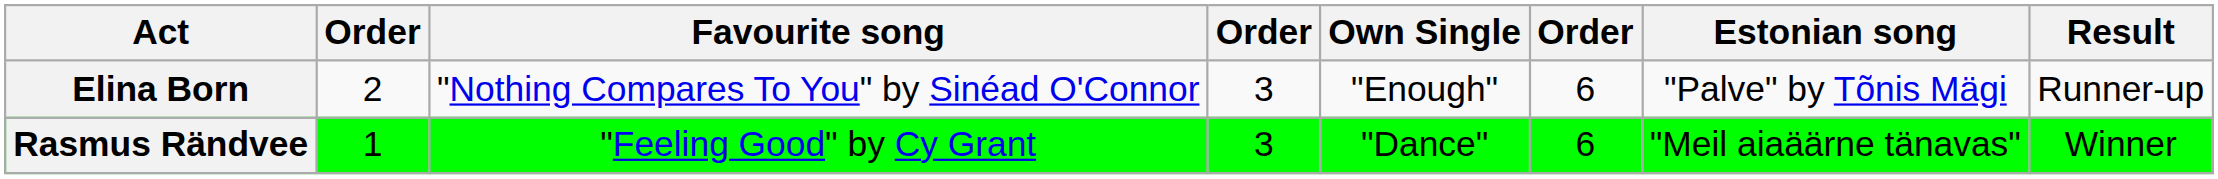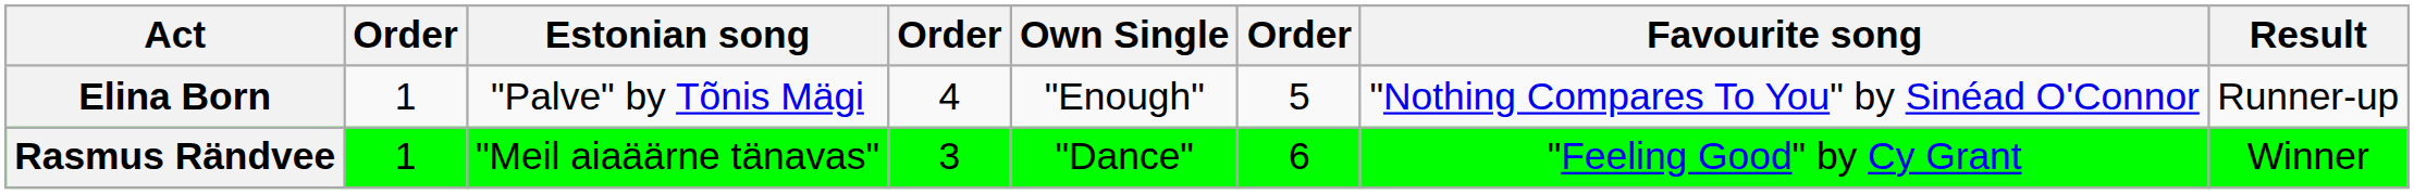 <table class="wikitable plainrowheaders" style="text-align:center;">
 <tr>
 <th scope="col">Act</th>
 <th scope="col">Order</th>
-<th scope="col">Favourite song</th>
+<th scope="col">Estonian song</th>
 <th scope="col">Order</th>
 <th scope="col">Own Single</th>
 <th scope="col">Order</th>
-<th scope="col">Estonian song</th>
+<th scope="col">Favourite song</th>
 <th scope="col">Result</th>
 </tr>
 <tr>
 <th scope="row">Elina Born</th>
-<td>2</td>
+<td>1</td>
+<td>"Palve" by <a href='#'>Tõnis Mägi</a></td>
+<td>4</td>
+<td>"Enough"</td>
+<td>5</td>
 <td>"<a href='#'>Nothing Compares To You</a>" by <a href='#'>Sinéad O'Connor</a></td>
-<td>3</td>
-<td>"Enough"</td>
-<td>6</td>
-<td>"Palve" by <a href='#'>Tõnis Mägi</a></td>
 <td>Runner-up</td>
 </tr>
 <tr style="background:lime;">
 <th scope="row"><strong>Rasmus Rändvee</strong></th>
 <td>1</td>
-<td>"<a href='#'>Feeling Good</a>" by <a href='#'>Cy Grant</a></td>
+<td>"Meil aiaäärne tänavas"</td>
 <td>3</td>
 <td>"Dance"</td>
 <td>6</td>
-<td>"Meil aiaäärne tänavas"</td>
+<td>"<a href='#'>Feeling Good</a>" by <a href='#'>Cy Grant</a></td>
 <td>Winner</td>
 </tr>
 </table>
